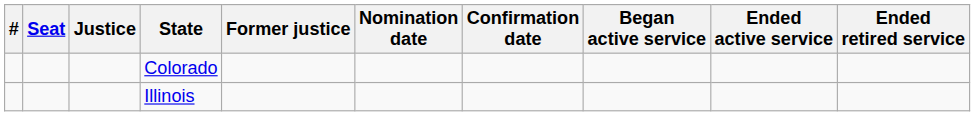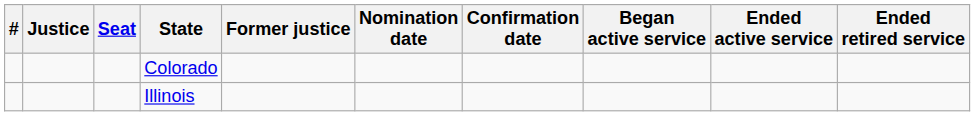 <table class="sortable wikitable">
 <tr bgcolor="#ececec">
 <th>#</th>
+<th>Justice</th>
 <th><a href='#'>Seat</a></th>
-<th>Justice</th>
 <th>State</th>
 <th>Former justice</th>
 <th>Nomination<br>date</th>
 <th>Confirmation<br>date</th>
 <th>Began<br>active service</th>
 <th>Ended<br>active service</th>
 <th>Ended<br>retired service</th>
 </tr>
 <tr>
 <td></td>
+<td></td>
 <td align="center"></td>
-<td></td>
 <td><a href='#'>Colorado</a></td>
 <td></td>
 <td></td>
 <td></td>
 <td></td>
 <td></td>
 <td></td>
 </tr>
 <tr>
 <td></td>
+<td></td>
 <td align="center"></td>
-<td></td>
 <td><a href='#'>Illinois</a></td>
 <td></td>
 <td></td>
 <td></td>
 <td></td>
 <td></td>
 <td align="center"></td>
 </tr>
 </table>
